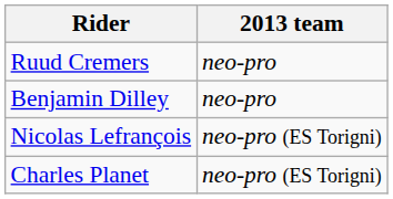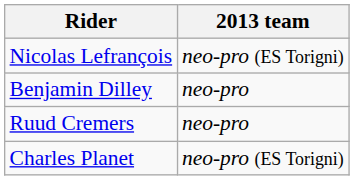 <table class="wikitable">
 <tr>
 <th>Rider</th>
 <th>2013 team</th>
 </tr>
 <tr>
-<td><a href='#'>Ruud Cremers</a></td>
-<td><em>neo-pro</em></td>
+<td><a href='#'>Nicolas Lefrançois</a></td>
+<td><em>neo-pro</em> <small>(ES Torigni)</small></td>
 </tr>
 <tr>
 <td><a href='#'>Benjamin Dilley</a></td>
 <td><em>neo-pro</em></td>
 </tr>
 <tr>
-<td><a href='#'>Nicolas Lefrançois</a></td>
-<td><em>neo-pro</em> <small>(ES Torigni)</small></td>
+<td><a href='#'>Ruud Cremers</a></td>
+<td><em>neo-pro</em></td>
 </tr>
 <tr>
 <td><a href='#'>Charles Planet</a></td>
 <td><em>neo-pro</em> <small>(ES Torigni)</small></td>
 </tr>
 </table>
